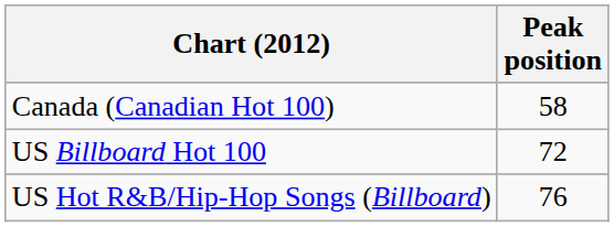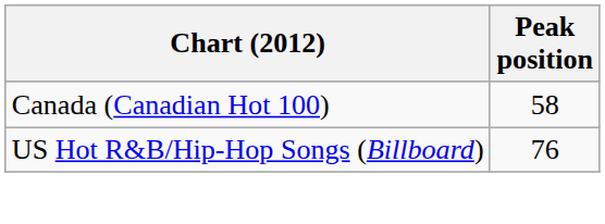 <table class="wikitable sortable">
 <tr>
 <th>Chart (2012)</th>
 <th>Peak<br>position</th>
 </tr>
 <tr>
 <td>Canada (<a href='#'>Canadian Hot 100</a>)</td>
 <td align="center">58</td>
 </tr>
 <tr>
-<td>US <a href='#'><em>Billboard</em> Hot 100</a></td>
-<td align="center">72</td>
-</tr>
-<tr>
 <td>US <a href='#'>Hot R&B/Hip-Hop Songs</a> (<em><a href='#'>Billboard</a></em>)</td>
 <td align="center">76</td>
 </tr>
 </table>
